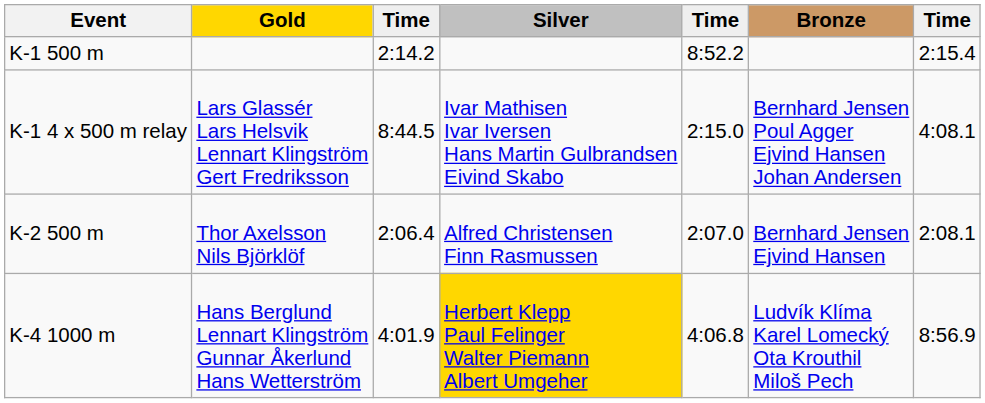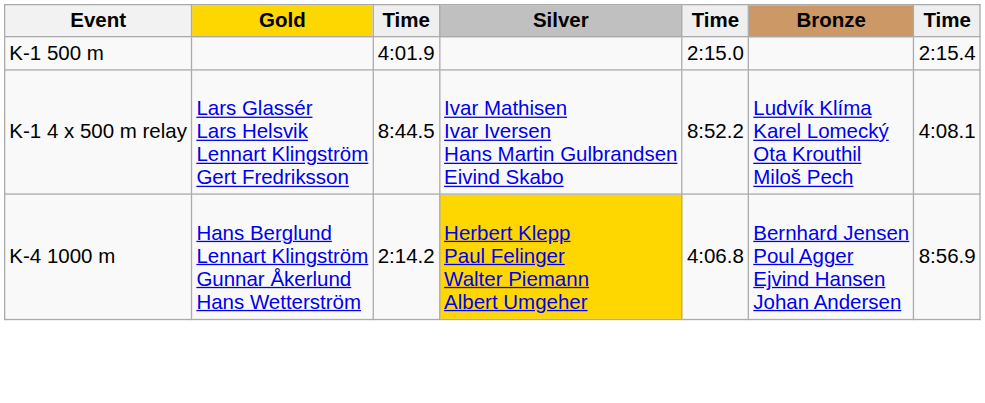 <table class="wikitable">
 <tr>
 <th>Event</th>
 <td align=center bgcolor="gold"><strong>Gold</strong></td>
 <td align=center bgcolor="EFEFEF"><strong>Time</strong></td>
 <td align=center bgcolor="silver"><strong>Silver</strong></td>
 <td align=center bgcolor="EFEFEF"><strong>Time</strong></td>
 <td align=center bgcolor="CC9966"><strong>Bronze</strong></td>
 <td align=center bgcolor="EFEFEF"><strong>Time</strong></td>
 </tr>
 <tr>
 <td>K-1 500 m</td>
 <td></td>
-<td>2:14.2</td>
+<td>4:01.9</td>
 <td></td>
-<td>8:52.2</td>
+<td>2:15.0</td>
 <td></td>
 <td>2:15.4</td>
 </tr>
 <tr>
 <td>K-1 4 x 500 m relay</td>
 <td><br><a href='#'>Lars Glassér</a><br><a href='#'>Lars Helsvik</a><br><a href='#'>Lennart Klingström</a><br><a href='#'>Gert Fredriksson</a></td>
 <td>8:44.5</td>
 <td><br><a href='#'>Ivar Mathisen</a><br><a href='#'>Ivar Iversen</a><br><a href='#'>Hans Martin Gulbrandsen</a><br><a href='#'>Eivind Skabo</a></td>
-<td>2:15.0</td>
-<td><br><a href='#'>Bernhard Jensen</a><br><a href='#'>Poul Agger</a><br><a href='#'>Ejvind Hansen</a><br><a href='#'>Johan Andersen</a></td>
+<td>8:52.2</td>
+<td><br><a href='#'>Ludvík Klíma</a><br><a href='#'>Karel Lomecký</a><br><a href='#'>Ota Krouthil</a><br><a href='#'>Miloš Pech</a></td>
 <td>4:08.1</td>
-</tr>
-<tr>
-<td>K-2 500 m</td>
-<td><br><a href='#'>Thor Axelsson</a><br><a href='#'>Nils Björklöf</a></td>
-<td>2:06.4</td>
-<td><br><a href='#'>Alfred Christensen</a><br><a href='#'>Finn Rasmussen</a></td>
-<td>2:07.0</td>
-<td><br><a href='#'>Bernhard Jensen</a><br><a href='#'>Ejvind Hansen</a></td>
-<td>2:08.1</td>
 </tr>
 <tr>
 <td>K-4 1000 m</td>
 <td><br><a href='#'>Hans Berglund</a><br><a href='#'>Lennart Klingström</a><br><a href='#'>Gunnar Åkerlund</a><br><a href='#'>Hans Wetterström</a></td>
-<td>4:01.9</td>
+<td>2:14.2</td>
 <td style="background: gold;"><br><a href='#'>Herbert Klepp</a><br><a href='#'>Paul Felinger</a><br><a href='#'>Walter Piemann</a><br><a href='#'>Albert Umgeher</a></td>
 <td>4:06.8</td>
-<td><br><a href='#'>Ludvík Klíma</a><br><a href='#'>Karel Lomecký</a><br><a href='#'>Ota Krouthil</a><br><a href='#'>Miloš Pech</a></td>
+<td><br><a href='#'>Bernhard Jensen</a><br><a href='#'>Poul Agger</a><br><a href='#'>Ejvind Hansen</a><br><a href='#'>Johan Andersen</a></td>
 <td>8:56.9</td>
 </tr>
 </table>
